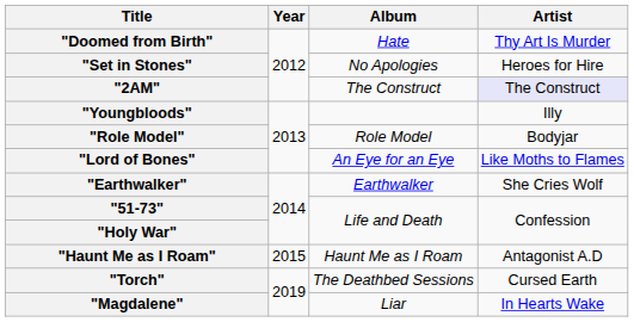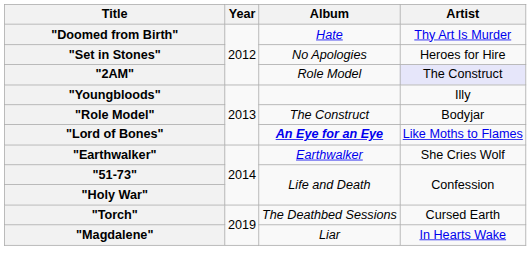 <table class="wikitable plainrowheaders" style="text-align:center;">
 <tr>
 <th scope="col" style="width:17em;">Title</th>
 <th scope="col">Year</th>
 <th scope="col">Album</th>
 <th scope="col">Artist</th>
 </tr>
 <tr>
 <th scope="row">"Doomed from Birth" </th>
 <td rowspan="3">2012</td>
 <td><em><a href='#'>Hate</a></em></td>
 <td><a href='#'>Thy Art Is Murder</a></td>
 </tr>
 <tr>
 <th scope="row">"Set in Stones" </th>
 <td><em>No Apologies</em></td>
 <td>Heroes for Hire</td>
 </tr>
 <tr>
 <th scope="row">"2AM" </th>
-<td><em>The Construct</em></td>
+<td><em>Role Model</em></td>
 <td style="background: lavender;">The Construct</td>
 </tr>
 <tr>
 <th scope="row">"Youngbloods" </th>
 <td rowspan="3">2013</td>
 <td></td>
 <td>Illy</td>
 </tr>
 <tr>
 <th scope="row">"Role Model" </th>
-<td><em>Role Model</em></td>
+<td><em>The Construct</em></td>
 <td>Bodyjar</td>
 </tr>
 <tr>
 <th scope="row">"Lord of Bones" </th>
-<td><em><a href='#'>An Eye for an Eye</a></em></td>
+<td><strong><em><a href='#'>An Eye for an Eye</a></em></strong></td>
 <td><a href='#'>Like Moths to Flames</a></td>
 </tr>
 <tr>
 <th scope="row">"Earthwalker" </th>
 <td rowspan="3">2014</td>
 <td><em><a href='#'>Earthwalker</a></em></td>
 <td>She Cries Wolf</td>
 </tr>
 <tr>
 <th scope="row">"51-73" </th>
 <td rowspan="2"><em>Life and Death</em></td>
 <td rowspan="2">Confession</td>
 </tr>
 <tr>
 <th scope="row">"Holy War" </th>
 </tr>
 <tr>
-<th scope="row">"Haunt Me as I Roam" </th>
-<td>2015</td>
-<td><em>Haunt Me as I Roam</em></td>
-<td>Antagonist A.D</td>
-</tr>
-<tr>
 <th scope="row">"Torch" </th>
 <td rowspan="2">2019</td>
 <td><em>The Deathbed Sessions</em></td>
 <td>Cursed Earth</td>
 </tr>
 <tr>
 <th scope="row">"Magdalene" </th>
 <td><em>Liar</em></td>
 <td><a href='#'>In Hearts Wake</a></td>
 </tr>
 </table>
